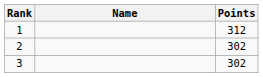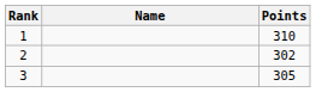 <table class="wikitable" border="1" style="text-align:center">
 <tr>
 <th width=30>Rank</th>
 <th width=220>Name</th>
 <th width=25>Points</th>
 </tr>
 <tr>
 <td>1</td>
 <td align="left"></td>
-<td>312</td>
+<td>310</td>
 </tr>
 <tr>
 <td>2</td>
 <td align="left"></td>
 <td>302</td>
 </tr>
 <tr>
 <td>3</td>
 <td align="left"></td>
-<td>302</td>
+<td>305</td>
 </tr>
 </table>
